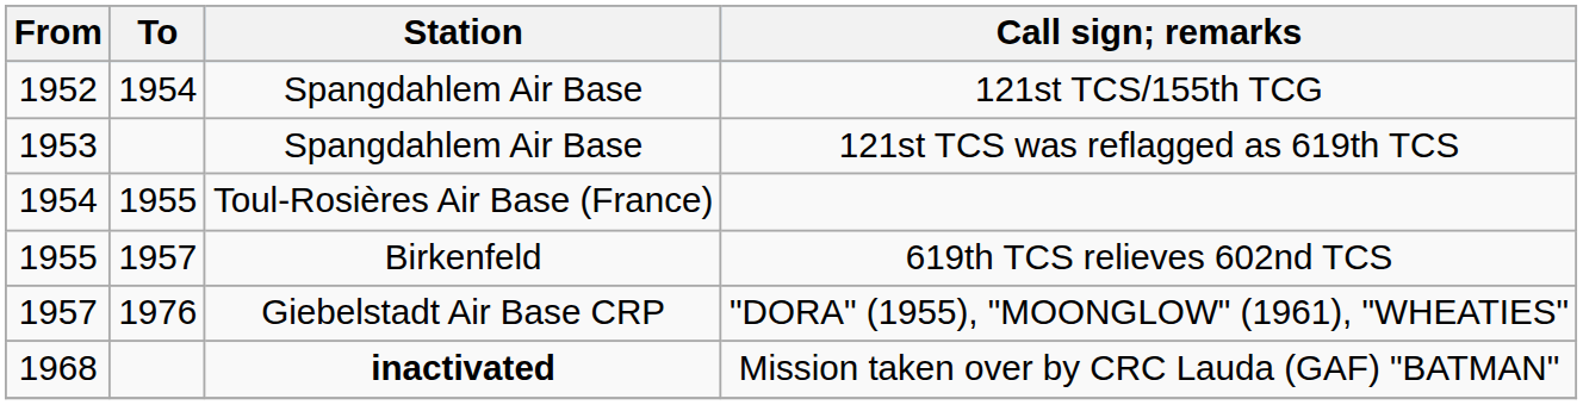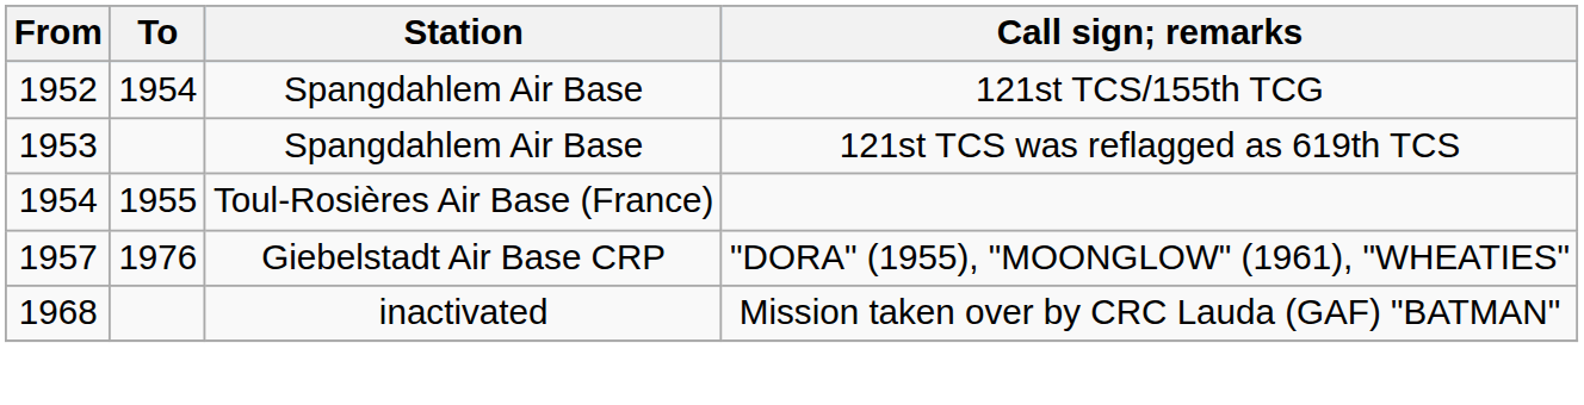 <table class="wikitable sortable" style="text-align:center">
 <tr style="background:#80C0FF">
 <th>From</th>
 <th>To</th>
 <th>Station</th>
 <th>Call sign; remarks</th>
 </tr>
 <tr>
 <td>1952</td>
 <td>1954</td>
 <td>Spangdahlem Air Base</td>
 <td>121st TCS/155th TCG</td>
 </tr>
 <tr>
 <td>1953</td>
 <td></td>
 <td>Spangdahlem Air Base</td>
 <td>121st TCS was reflagged as 619th TCS</td>
 </tr>
 <tr>
 <td>1954</td>
 <td>1955</td>
 <td>Toul-Rosières Air Base (France)</td>
 <td></td>
 </tr>
 <tr>
-<td>1955</td>
-<td>1957</td>
-<td>Birkenfeld</td>
-<td>619th TCS relieves 602nd TCS</td>
-</tr>
-<tr>
 <td>1957</td>
 <td>1976</td>
 <td>Giebelstadt Air Base CRP</td>
 <td>"DORA" (1955), "MOONGLOW" (1961), "WHEATIES"</td>
 </tr>
 <tr>
 <td>1968</td>
 <td></td>
-<td><strong>inactivated</strong></td>
+<td>inactivated</td>
 <td>Mission taken over by CRC Lauda (GAF) "BATMAN"</td>
 </tr>
 <tr>
 </tr>
 </table>
